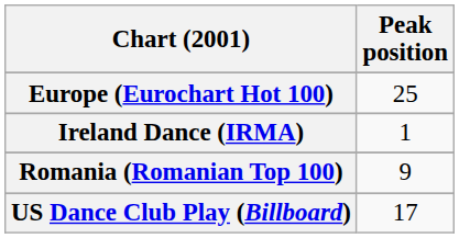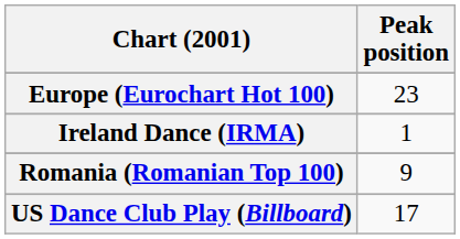 <table class="wikitable sortable plainrowheaders" style="text-align:center">
 <tr>
 <th scope="col">Chart (2001)</th>
 <th scope="col">Peak<br>position</th>
 </tr>
 <tr>
 </tr>
 <tr>
 </tr>
 <tr>
 </tr>
 <tr>
 <th scope="row">Europe (<a href='#'>Eurochart Hot 100</a>)</th>
-<td>25</td>
+<td>23</td>
 </tr>
 <tr>
 </tr>
 <tr>
 </tr>
 <tr>
 <th scope="row">Ireland Dance (<a href='#'>IRMA</a>)</th>
 <td>1</td>
 </tr>
 <tr>
 </tr>
 <tr>
 <th scope="row">Romania (<a href='#'>Romanian Top 100</a>)</th>
 <td>9</td>
 </tr>
 <tr>
 </tr>
 <tr>
 </tr>
 <tr>
 </tr>
 <tr>
 </tr>
 <tr>
 </tr>
 <tr>
 <th scope="row">US <a href='#'>Dance Club Play</a> (<em><a href='#'>Billboard</a></em>)</th>
 <td>17</td>
 </tr>
 </table>
